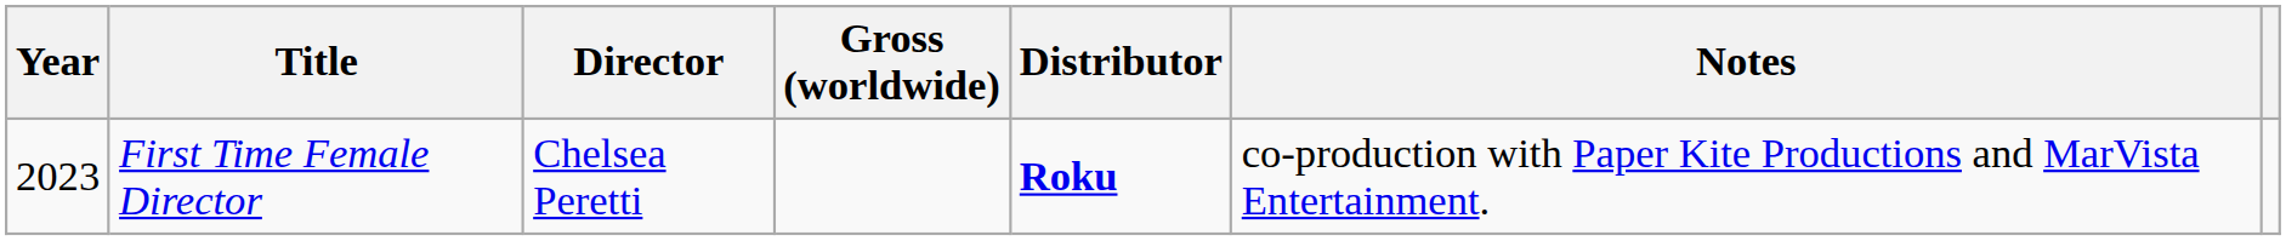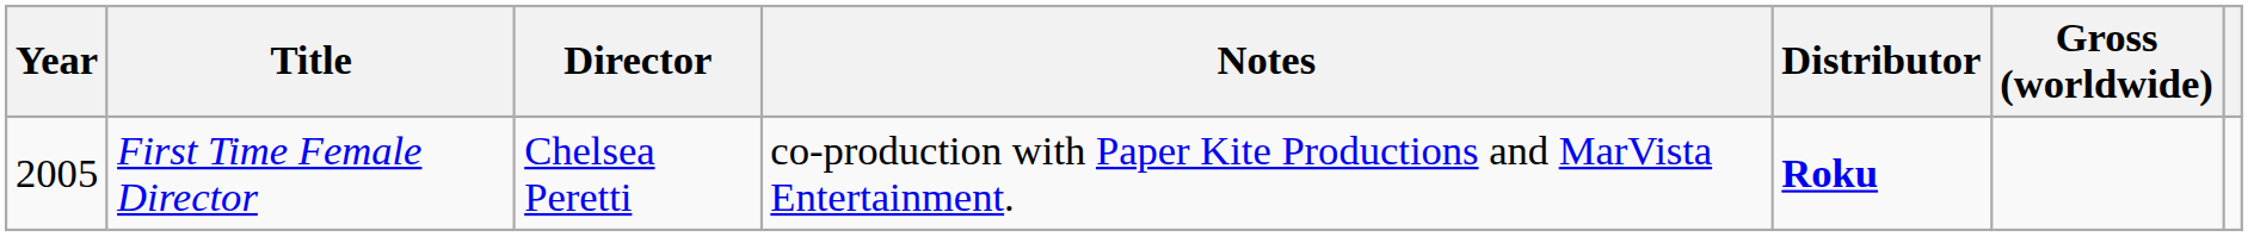 <table class="wikitable sortable">
 <tr>
 <th>Year</th>
 <th>Title</th>
 <th>Director</th>
+<th class="unsortable">Notes</th>
+<th>Distributor</th>
 <th>Gross<br>(worldwide)</th>
-<th>Distributor</th>
-<th class="unsortable">Notes</th>
 <th class="unsortable"></th>
 </tr>
 <tr>
-<td>2023</td>
+<td>2005</td>
 <td><em><a href='#'>First Time Female Director</a></em></td>
 <td><a href='#'>Chelsea Peretti</a></td>
+<td>co-production with <a href='#'>Paper Kite Productions</a> and <a href='#'>MarVista Entertainment</a>.</td>
+<td><strong><a href='#'>Roku</a></strong></td>
 <td></td>
-<td><strong><a href='#'>Roku</a></strong></td>
-<td>co-production with <a href='#'>Paper Kite Productions</a> and <a href='#'>MarVista Entertainment</a>.</td>
 <td></td>
 </tr>
 </table>
